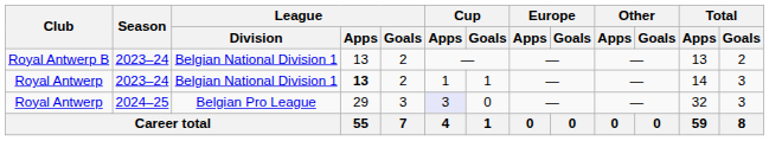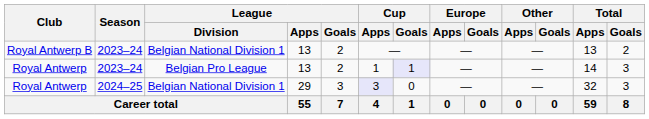 <table class="wikitable" Style="text-align: center">
 <tr>
 <th rowspan="2">Club</th>
 <th rowspan="2">Season</th>
 <th colspan="3">League</th>
 <th colspan="2">Cup</th>
 <th colspan="2">Europe</th>
 <th colspan="2">Other</th>
 <th colspan="2">Total</th>
 </tr>
 <tr>
 <th>Division</th>
 <th>Apps</th>
 <th>Goals</th>
 <th>Apps</th>
 <th>Goals</th>
 <th>Apps</th>
 <th>Goals</th>
 <th>Apps</th>
 <th>Goals</th>
 <th>Apps</th>
 <th>Goals</th>
 </tr>
 <tr>
 <td><a href='#'>Royal Antwerp B</a></td>
 <td><a href='#'>2023–24</a></td>
 <td><a href='#'>Belgian National Division 1</a></td>
 <td>13</td>
 <td>2</td>
 <td colspan="2">—</td>
 <td colspan="2">—</td>
 <td colspan="2">—</td>
 <td>13</td>
 <td>2</td>
 </tr>
 <tr>
 <td><a href='#'>Royal Antwerp</a></td>
 <td><a href='#'>2023–24</a></td>
-<td><a href='#'>Belgian National Division 1</a></td>
-<td><strong>13</strong></td>
+<td><a href='#'>Belgian Pro League</a></td>
+<td>13</td>
 <td>2</td>
 <td>1</td>
-<td>1</td>
+<td style="background: lavender;">1</td>
 <td colspan="2">—</td>
 <td colspan="2">—</td>
 <td>14</td>
 <td>3</td>
 </tr>
 <tr>
 <td><a href='#'>Royal Antwerp</a></td>
 <td><a href='#'>2024–25</a></td>
-<td><a href='#'>Belgian Pro League</a></td>
+<td><a href='#'>Belgian National Division 1</a></td>
 <td>29</td>
 <td>3</td>
 <td style="background: lavender;">3</td>
 <td>0</td>
 <td colspan="2">—</td>
 <td colspan="2">—</td>
 <td>32</td>
 <td>3</td>
 </tr>
 <tr>
 <th colspan="3">Career total</th>
 <th>55</th>
 <th>7</th>
 <th>4</th>
 <th>1</th>
 <th>0</th>
 <th>0</th>
 <th>0</th>
 <th>0</th>
 <th>59</th>
 <th>8</th>
 </tr>
 </table>
